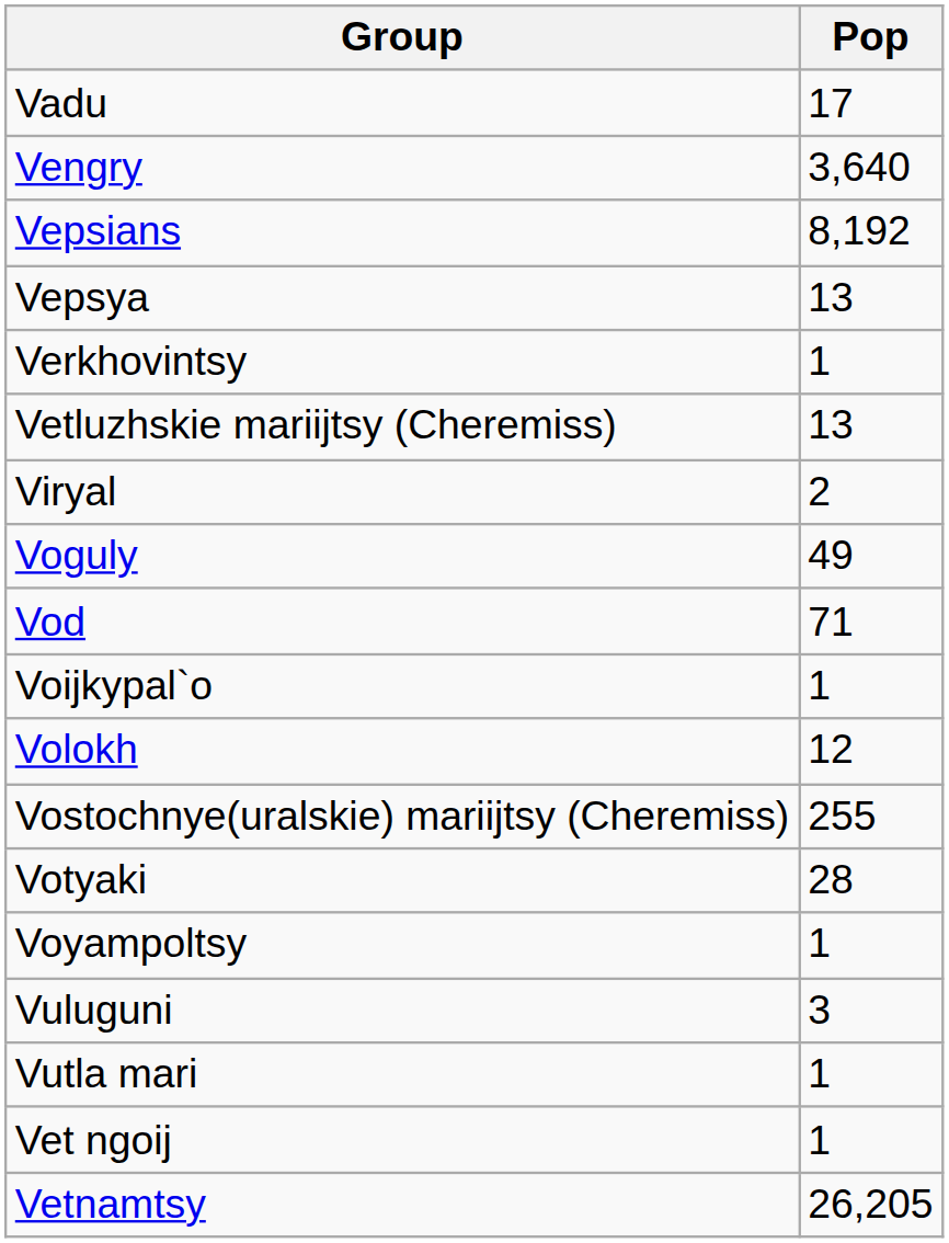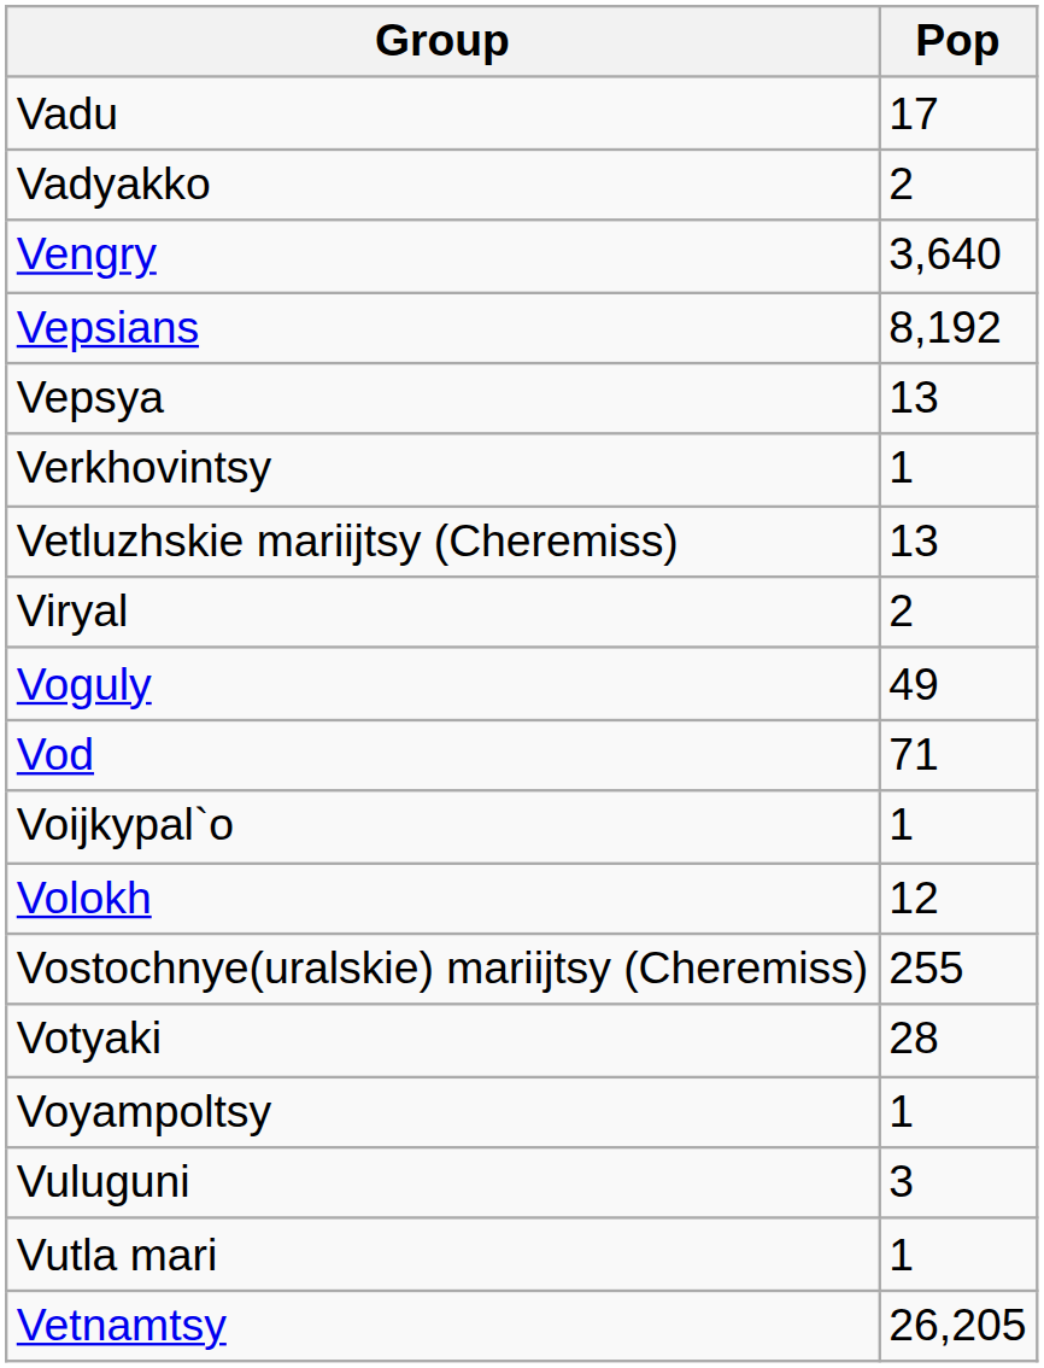 <table class = "wikitable sortable">
 <tr>
 <th>Group</th>
 <th>Pop</th>
 </tr>
 <tr>
 <td>Vadu</td>
 <td>17</td>
+</tr>
+<tr>
+<td>Vadyakko</td>
+<td>2</td>
 </tr>
 <tr>
 <td><a href='#'>Vengry</a></td>
 <td>3,640</td>
 </tr>
 <tr>
 <td><a href='#'>Vepsians</a></td>
 <td>8,192</td>
 </tr>
 <tr>
 <td>Vepsya</td>
 <td>13</td>
 </tr>
 <tr>
 <td>Verkhovintsy</td>
 <td>1</td>
 </tr>
 <tr>
 <td>Vetluzhskie mariijtsy (Cheremiss)</td>
 <td>13</td>
 </tr>
 <tr>
 <td>Viryal</td>
 <td>2</td>
 </tr>
 <tr>
 <td><a href='#'>Voguly</a></td>
 <td>49</td>
 </tr>
 <tr>
 <td><a href='#'>Vod</a></td>
 <td>71</td>
 </tr>
 <tr>
 <td>Voijkypal`o</td>
 <td>1</td>
 </tr>
 <tr>
 <td><a href='#'>Volokh</a></td>
 <td>12</td>
 </tr>
 <tr>
 <td>Vostochnye(uralskie) mariijtsy (Cheremiss)</td>
 <td>255</td>
 </tr>
 <tr>
 <td>Votyaki</td>
 <td>28</td>
 </tr>
 <tr>
 <td>Voyampoltsy</td>
 <td>1</td>
 </tr>
 <tr>
 <td>Vuluguni</td>
 <td>3</td>
 </tr>
 <tr>
 <td>Vutla mari</td>
 <td>1</td>
 </tr>
 <tr>
-<td>Vet ngoij</td>
-<td>1</td>
-</tr>
-<tr>
 <td><a href='#'>Vetnamtsy</a></td>
 <td>26,205</td>
 </tr>
 </table>
